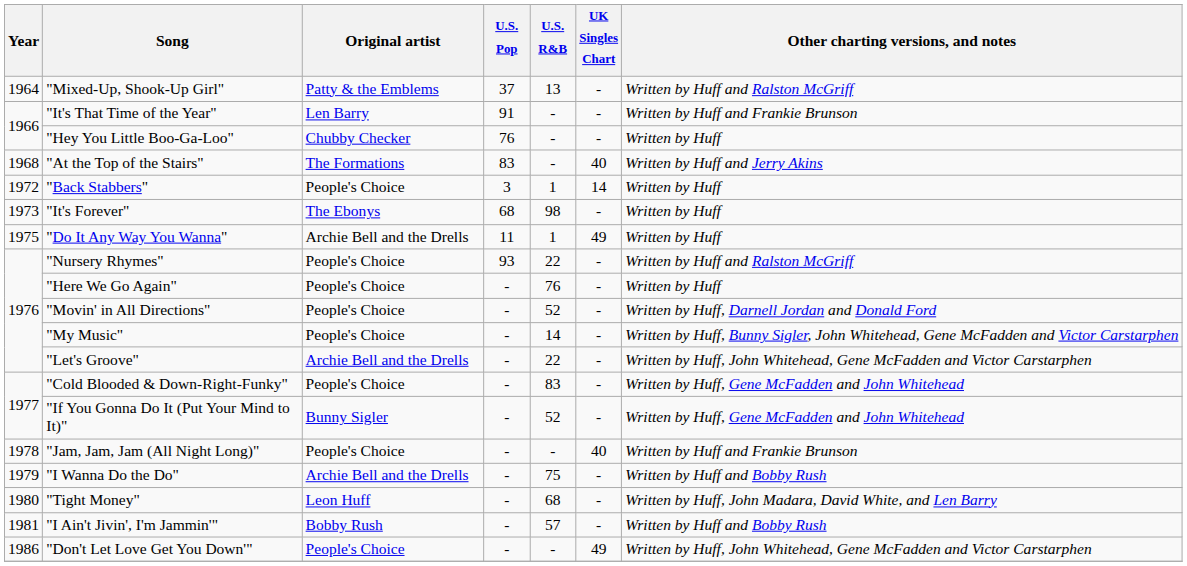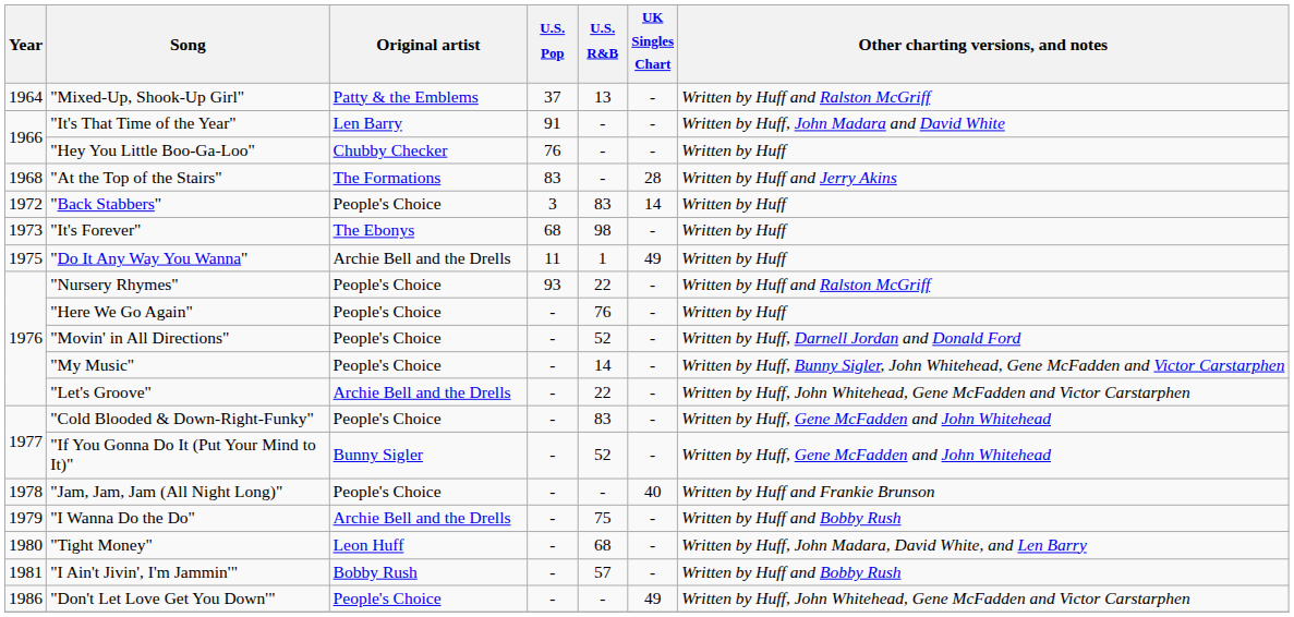 <table class="wikitable">
 <tr>
 <th>Year</th>
 <th width="260">Song</th>
 <th width="180">Original artist</th>
 <th width="40"><sup><a href='#'>U.S. Pop</a></sup></th>
 <th width="40"><sup><a href='#'>U.S. R&B</a></sup></th>
 <th width="40"><sup><a href='#'>UK Singles Chart</a></sup></th>
 <th>Other charting versions, and notes</th>
 </tr>
 <tr>
 <td rowspan="1">1964</td>
 <td>"Mixed-Up, Shook-Up Girl"</td>
 <td><a href='#'>Patty & the Emblems</a></td>
 <td align="center">37</td>
 <td align="center">13</td>
 <td align="center">-</td>
 <td><em>Written by Huff and <a href='#'>Ralston McGriff</a></em></td>
 </tr>
 <tr>
 <td rowspan="2">1966</td>
 <td>"It's That Time of the Year"</td>
 <td><a href='#'>Len Barry</a></td>
 <td align="center">91</td>
 <td align="center">-</td>
 <td align="center">-</td>
-<td><em>Written by Huff and Frankie Brunson</em></td>
+<td><em>Written by Huff, <a href='#'>John Madara</a> and <a href='#'>David White</a></em></td>
 </tr>
 <tr>
 <td>"Hey You Little Boo-Ga-Loo"</td>
 <td><a href='#'>Chubby Checker</a></td>
 <td align="center">76</td>
 <td align="center">-</td>
 <td align="center">-</td>
 <td><em>Written by Huff</em></td>
 </tr>
 <tr>
 <td rowspan="1">1968</td>
 <td>"At the Top of the Stairs"</td>
 <td><a href='#'>The Formations</a></td>
 <td align="center">83</td>
 <td align="center">-</td>
-<td align="center">40</td>
+<td align="center">28</td>
 <td><em>Written by Huff and <a href='#'>Jerry Akins</a></em></td>
 </tr>
 <tr>
 <td rowspan="1">1972</td>
 <td>"<a href='#'>Back Stabbers</a>"</td>
 <td>People's Choice</td>
 <td align="center">3</td>
-<td align="center">1</td>
+<td align="center">83</td>
 <td align="center">14</td>
 <td><em>Written by Huff</em></td>
 </tr>
 <tr>
 <td rowspan="1">1973</td>
 <td>"It's Forever"</td>
 <td><a href='#'>The Ebonys</a></td>
 <td align="center">68</td>
 <td align="center">98</td>
 <td align="center">-</td>
 <td><em>Written by Huff</em></td>
 </tr>
 <tr>
 <td rowspan="1">1975</td>
 <td>"<a href='#'>Do It Any Way You Wanna</a>"</td>
 <td>Archie Bell and the Drells</td>
 <td align="center">11</td>
 <td align="center">1</td>
 <td align="center">49</td>
 <td><em>Written by Huff</em></td>
 </tr>
 <tr>
 <td rowspan="5">1976</td>
 <td>"Nursery Rhymes"</td>
 <td>People's Choice</td>
 <td align="center">93</td>
 <td align="center">22</td>
 <td align="center">-</td>
 <td><em>Written by Huff and <a href='#'>Ralston McGriff</a></em></td>
 </tr>
 <tr>
 <td>"Here We Go Again"</td>
 <td>People's Choice</td>
 <td align="center">-</td>
 <td align="center">76</td>
 <td align="center">-</td>
 <td><em>Written by Huff</em></td>
 </tr>
 <tr>
 <td>"Movin' in All Directions"</td>
 <td>People's Choice</td>
 <td align="center">-</td>
 <td align="center">52</td>
 <td align="center">-</td>
 <td><em>Written by Huff, <a href='#'>Darnell Jordan</a> and <a href='#'>Donald Ford</a></em></td>
 </tr>
 <tr>
 <td>"My Music"</td>
 <td>People's Choice</td>
 <td align="center">-</td>
 <td align="center">14</td>
 <td align="center">-</td>
 <td><em>Written by Huff,  <a href='#'>Bunny Sigler</a>, John Whitehead, Gene McFadden and <a href='#'>Victor Carstarphen</a></em></td>
 </tr>
 <tr>
 <td>"Let's Groove"</td>
 <td><a href='#'>Archie Bell and the Drells</a></td>
 <td align="center">-</td>
 <td align="center">22</td>
 <td align="center">-</td>
 <td><em>Written by Huff, John Whitehead, Gene McFadden and Victor Carstarphen</em></td>
 </tr>
 <tr>
 <td rowspan="2">1977</td>
 <td>"Cold Blooded & Down-Right-Funky"</td>
 <td>People's Choice</td>
 <td align="center">-</td>
 <td align="center">83</td>
 <td align="center">-</td>
 <td><em>Written by Huff, <a href='#'>Gene McFadden</a> and <a href='#'>John Whitehead</a></em></td>
 </tr>
 <tr>
 <td>"If You Gonna Do It (Put Your Mind to It)"</td>
 <td><a href='#'>Bunny Sigler</a></td>
 <td align="center">-</td>
 <td align="center">52</td>
 <td align="center">-</td>
 <td><em>Written by Huff, <a href='#'>Gene McFadden</a> and <a href='#'>John Whitehead</a></em></td>
 </tr>
 <tr>
 <td rowspan="1">1978</td>
 <td>"Jam, Jam, Jam (All Night Long)"</td>
 <td>People's Choice</td>
 <td align="center">-</td>
 <td align="center">-</td>
 <td align="center">40</td>
 <td><em>Written by Huff and Frankie Brunson</em></td>
 </tr>
 <tr>
 <td rowspan="1">1979</td>
 <td>"I Wanna Do the Do"</td>
 <td><a href='#'>Archie Bell and the Drells</a></td>
 <td align="center">-</td>
 <td align="center">75</td>
 <td align="center">-</td>
 <td><em>Written by Huff and <a href='#'>Bobby Rush</a></em></td>
 </tr>
 <tr>
 <td rowspan="1">1980</td>
 <td>"Tight Money"</td>
 <td><a href='#'>Leon Huff</a></td>
 <td align="center">-</td>
 <td align="center">68</td>
 <td align="center">-</td>
 <td><em>Written by Huff, John Madara, David White, and <a href='#'>Len Barry</a></em></td>
 </tr>
 <tr>
 <td rowspan="1">1981</td>
 <td>"I Ain't Jivin', I'm Jammin'"</td>
 <td><a href='#'>Bobby Rush</a></td>
 <td align="center">-</td>
 <td align="center">57</td>
 <td align="center">-</td>
 <td><em>Written by Huff and <a href='#'>Bobby Rush</a></em></td>
 </tr>
 <tr>
 <td rowspan="1">1986</td>
 <td>"Don't Let Love Get You Down'"</td>
 <td><a href='#'>People's Choice</a></td>
 <td align="center">-</td>
 <td align="center">-</td>
 <td align="center">49</td>
 <td><em>Written by Huff, John Whitehead, Gene McFadden and Victor Carstarphen</em></td>
 </tr>
 <tr>
 </tr>
 </table>
